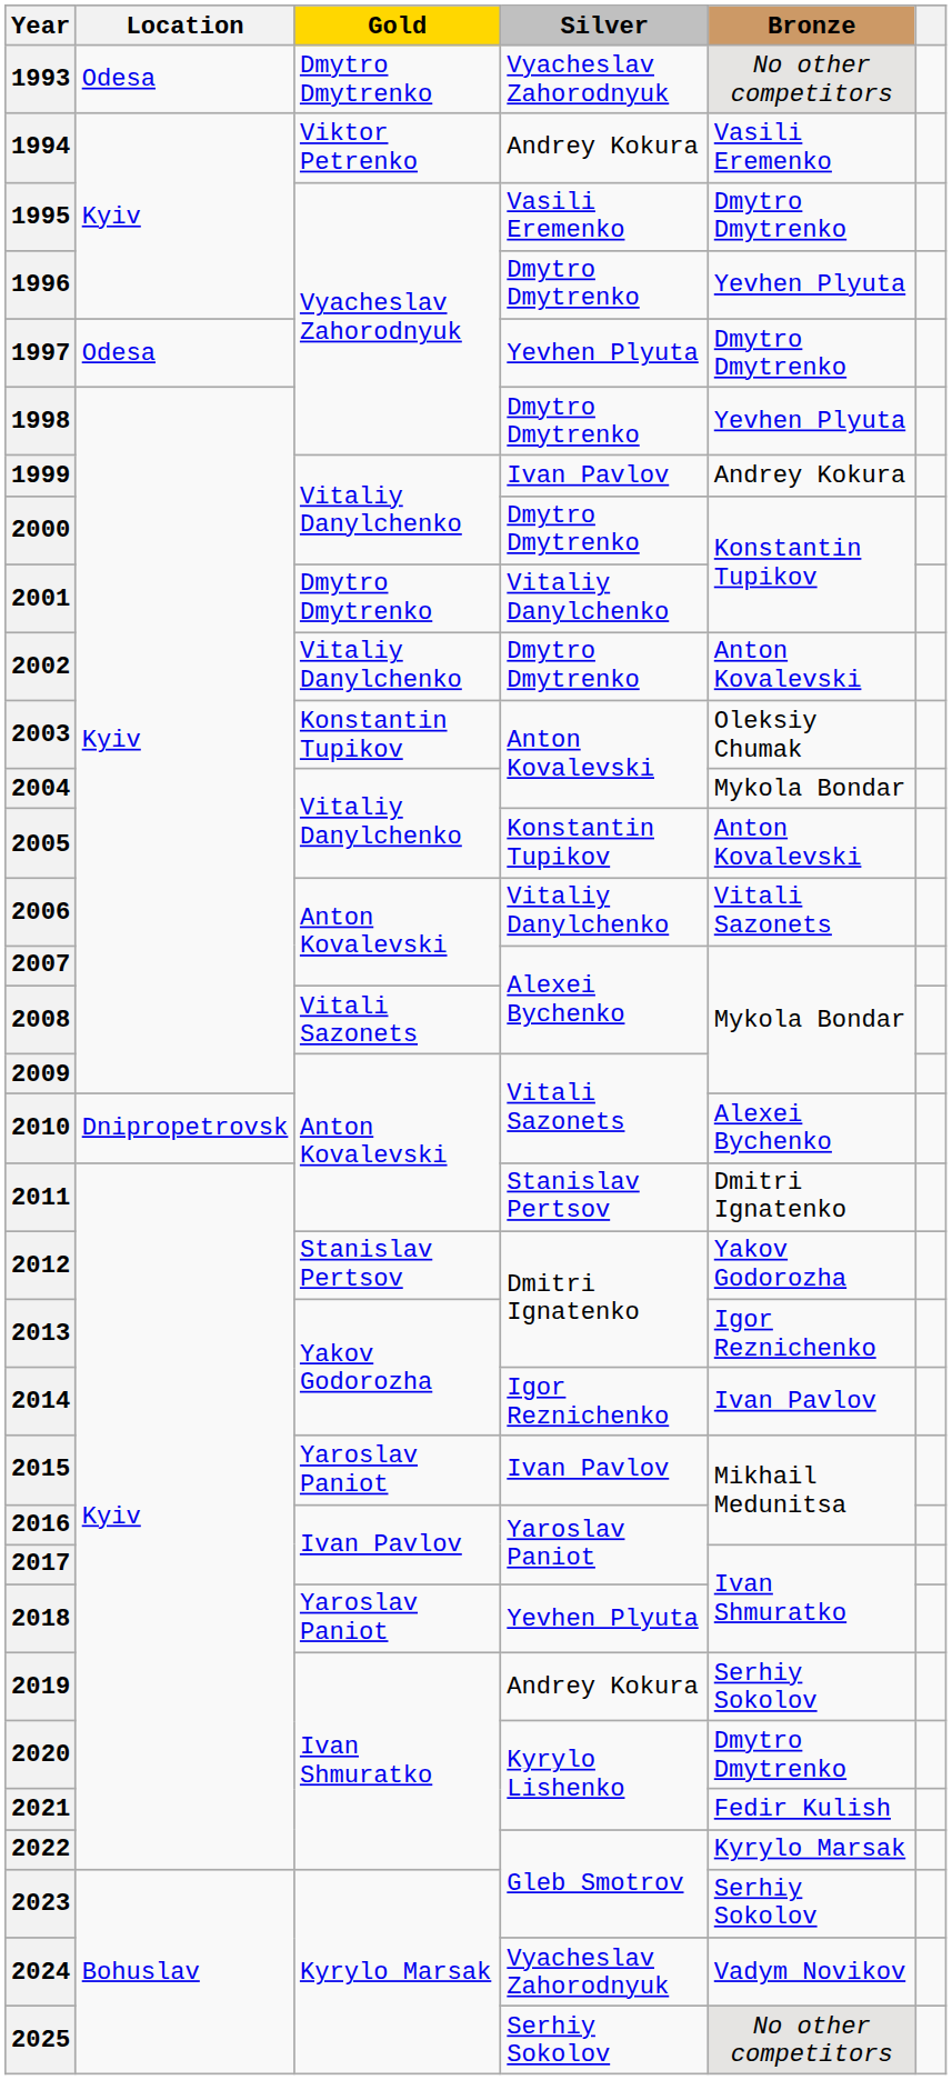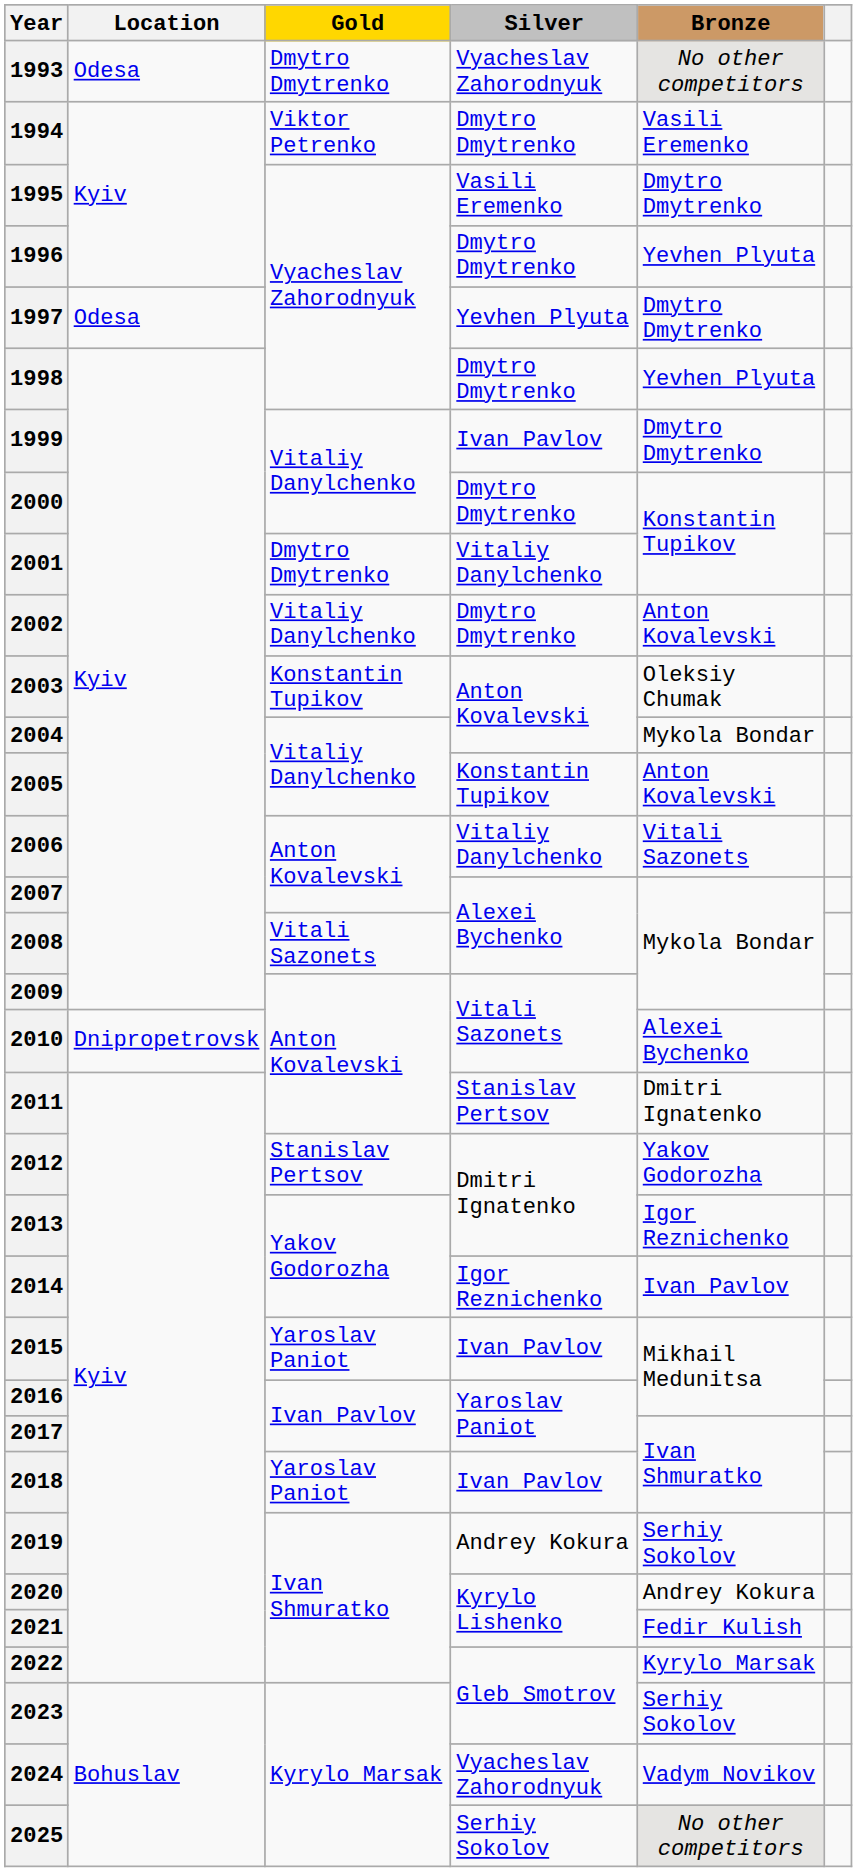 <table class="wikitable unsortable" style="text-align:left; width:80%">
 <tr>
 <th scope="col" style="text-align:center; width:5%">Year</th>
 <th scope="col" style="text-align:center; width:15%">Location</th>
 <th scope="col" style="text-align:center; width:25%; background:gold">Gold</th>
 <th scope="col" style="text-align:center; width:25%; background:silver">Silver</th>
 <th scope="col" style="text-align:center; width:25%; background:#c96">Bronze</th>
 <th scope="col" style="text-align:center; width:5%"></th>
 </tr>
 <tr>
 <th scope="row" style="text-align:left">1993</th>
 <td><a href='#'>Odesa</a></td>
 <td><a href='#'>Dmytro Dmytrenko</a></td>
 <td><a href='#'>Vyacheslav Zahorodnyuk</a></td>
 <td align=center bgcolor="e5e4e2"><em>No other competitors</em></td>
 <td></td>
 </tr>
 <tr>
 <th scope="row" style="text-align:left">1994</th>
 <td rowspan="3"><a href='#'>Kyiv</a></td>
 <td><a href='#'>Viktor Petrenko</a></td>
-<td>Andrey Kokura</td>
+<td><a href='#'>Dmytro Dmytrenko</a></td>
 <td><a href='#'>Vasili Eremenko</a></td>
 <td></td>
 </tr>
 <tr>
 <th scope="row" style="text-align:left">1995</th>
 <td rowspan="4"><a href='#'>Vyacheslav Zahorodnyuk</a></td>
 <td><a href='#'>Vasili Eremenko</a></td>
 <td><a href='#'>Dmytro Dmytrenko</a></td>
 <td></td>
 </tr>
 <tr>
 <th scope="row" style="text-align:left">1996</th>
 <td><a href='#'>Dmytro Dmytrenko</a></td>
 <td><a href='#'>Yevhen Plyuta</a></td>
 <td></td>
 </tr>
 <tr>
 <th scope="row" style="text-align:left">1997</th>
 <td><a href='#'>Odesa</a></td>
 <td><a href='#'>Yevhen Plyuta</a></td>
 <td><a href='#'>Dmytro Dmytrenko</a></td>
 <td></td>
 </tr>
 <tr>
 <th scope="row" style="text-align:left">1998</th>
 <td rowspan="12"><a href='#'>Kyiv</a></td>
 <td><a href='#'>Dmytro Dmytrenko</a></td>
 <td><a href='#'>Yevhen Plyuta</a></td>
 <td></td>
 </tr>
 <tr>
 <th scope="row" style="text-align:left">1999</th>
 <td rowspan="2"><a href='#'>Vitaliy Danylchenko</a></td>
 <td><a href='#'>Ivan Pavlov</a></td>
-<td>Andrey Kokura</td>
+<td><a href='#'>Dmytro Dmytrenko</a></td>
 <td></td>
 </tr>
 <tr>
 <th scope="row" style="text-align:left">2000</th>
 <td><a href='#'>Dmytro Dmytrenko</a></td>
 <td rowspan="2"><a href='#'>Konstantin Tupikov</a></td>
 <td></td>
 </tr>
 <tr>
 <th scope="row" style="text-align:left">2001</th>
 <td><a href='#'>Dmytro Dmytrenko</a></td>
 <td><a href='#'>Vitaliy Danylchenko</a></td>
 <td></td>
 </tr>
 <tr>
 <th scope="row" style="text-align:left">2002</th>
 <td><a href='#'>Vitaliy Danylchenko</a></td>
 <td><a href='#'>Dmytro Dmytrenko</a></td>
 <td><a href='#'>Anton Kovalevski</a></td>
 <td></td>
 </tr>
 <tr>
 <th scope="row" style="text-align:left">2003</th>
 <td><a href='#'>Konstantin Tupikov</a></td>
 <td rowspan="2"><a href='#'>Anton Kovalevski</a></td>
 <td>Oleksiy Chumak</td>
 <td></td>
 </tr>
 <tr>
 <th scope="row" style="text-align:left">2004</th>
 <td rowspan="2"><a href='#'>Vitaliy Danylchenko</a></td>
 <td>Mykola Bondar</td>
 <td></td>
 </tr>
 <tr>
 <th scope="row" style="text-align:left">2005</th>
 <td><a href='#'>Konstantin Tupikov</a></td>
 <td><a href='#'>Anton Kovalevski</a></td>
 <td></td>
 </tr>
 <tr>
 <th scope="row" style="text-align:left">2006</th>
 <td rowspan="2"><a href='#'>Anton Kovalevski</a></td>
 <td><a href='#'>Vitaliy Danylchenko</a></td>
 <td><a href='#'>Vitali Sazonets</a></td>
 <td></td>
 </tr>
 <tr>
 <th scope="row" style="text-align:left">2007</th>
 <td rowspan="2"><a href='#'>Alexei Bychenko</a></td>
 <td rowspan="3">Mykola Bondar</td>
 <td></td>
 </tr>
 <tr>
 <th scope="row" style="text-align:left">2008</th>
 <td><a href='#'>Vitali Sazonets</a></td>
 <td></td>
 </tr>
 <tr>
 <th scope="row" style="text-align:left">2009</th>
 <td rowspan="3"><a href='#'>Anton Kovalevski</a></td>
 <td rowspan="2"><a href='#'>Vitali Sazonets</a></td>
 <td></td>
 </tr>
 <tr>
 <th scope="row" style="text-align:left">2010</th>
 <td><a href='#'>Dnipropetrovsk</a></td>
 <td><a href='#'>Alexei Bychenko</a></td>
 <td></td>
 </tr>
 <tr>
 <th scope="row" style="text-align:left">2011</th>
 <td rowspan="12"><a href='#'>Kyiv</a></td>
 <td><a href='#'>Stanislav Pertsov</a></td>
 <td>Dmitri Ignatenko</td>
 <td></td>
 </tr>
 <tr>
 <th scope="row" style="text-align:left">2012</th>
 <td><a href='#'>Stanislav Pertsov</a></td>
 <td rowspan="2">Dmitri Ignatenko</td>
 <td><a href='#'>Yakov Godorozha</a></td>
 <td></td>
 </tr>
 <tr>
 <th scope="row" style="text-align:left">2013</th>
 <td rowspan="2"><a href='#'>Yakov Godorozha</a></td>
 <td><a href='#'>Igor Reznichenko</a></td>
 <td></td>
 </tr>
 <tr>
 <th scope="row" style="text-align:left">2014</th>
 <td><a href='#'>Igor Reznichenko</a></td>
 <td><a href='#'>Ivan Pavlov</a></td>
 <td></td>
 </tr>
 <tr>
 <th scope="row" style="text-align:left">2015</th>
 <td><a href='#'>Yaroslav Paniot</a></td>
 <td><a href='#'>Ivan Pavlov</a></td>
 <td rowspan="2">Mikhail Medunitsa</td>
 <td></td>
 </tr>
 <tr>
 <th scope="row" style="text-align:left">2016</th>
 <td rowspan="2"><a href='#'>Ivan Pavlov</a></td>
 <td rowspan="2"><a href='#'>Yaroslav Paniot</a></td>
 <td></td>
 </tr>
 <tr>
 <th scope="row" style="text-align:left">2017</th>
 <td rowspan="2"><a href='#'>Ivan Shmuratko</a></td>
 <td></td>
 </tr>
 <tr>
 <th scope="row" style="text-align:left">2018</th>
 <td><a href='#'>Yaroslav Paniot</a></td>
-<td><a href='#'>Yevhen Plyuta</a></td>
+<td><a href='#'>Ivan Pavlov</a></td>
 <td></td>
 </tr>
 <tr>
 <th scope="row" style="text-align:left">2019</th>
 <td rowspan="4"><a href='#'>Ivan Shmuratko</a></td>
 <td>Andrey Kokura</td>
 <td><a href='#'>Serhiy Sokolov</a></td>
 <td></td>
 </tr>
 <tr>
 <th scope="row" style="text-align:left">2020</th>
 <td rowspan="2"><a href='#'>Kyrylo Lishenko</a></td>
-<td><a href='#'>Dmytro Dmytrenko</a></td>
+<td>Andrey Kokura</td>
 <td></td>
 </tr>
 <tr>
 <th scope="row" style="text-align:left">2021</th>
 <td><a href='#'>Fedir Kulish</a></td>
 <td></td>
 </tr>
 <tr>
 <th scope="row" style="text-align:left">2022</th>
 <td rowspan="2"><a href='#'>Gleb Smotrov</a></td>
 <td><a href='#'>Kyrylo Marsak</a></td>
 <td></td>
 </tr>
 <tr>
 <th scope="row" style="text-align:left">2023</th>
 <td rowspan="3"><a href='#'>Bohuslav</a></td>
 <td rowspan="3"><a href='#'>Kyrylo Marsak</a></td>
 <td><a href='#'>Serhiy Sokolov</a></td>
 <td></td>
 </tr>
 <tr>
 <th scope="row" style="text-align:left">2024</th>
 <td><a href='#'>Vyacheslav Zahorodnyuk</a></td>
 <td><a href='#'>Vadym Novikov</a></td>
 <td></td>
 </tr>
 <tr>
 <th scope="row" style="text-align:left">2025</th>
 <td><a href='#'>Serhiy Sokolov</a></td>
 <td bgcolor="e5e4e2" align="center"><em>No other competitors</em></td>
 <td></td>
 </tr>
 </table>
